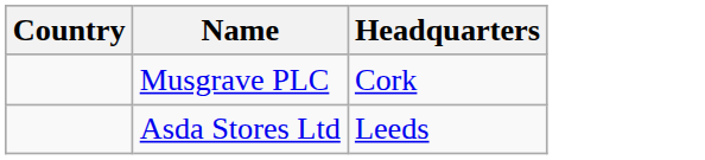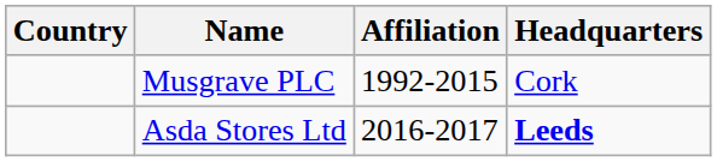 <table class="wikitable">
 <tr>
 <th>Country</th>
 <th>Name</th>
+<th>Affiliation</th>
 <th>Headquarters</th>
 </tr>
 <tr>
 <td></td>
 <td><a href='#'>Musgrave PLC</a></td>
+<td>1992-2015</td>
 <td><a href='#'>Cork</a></td>
 </tr>
 <tr>
 <td></td>
 <td><a href='#'>Asda Stores Ltd</a></td>
-<td><a href='#'>Leeds</a></td>
+<td>2016-2017</td>
+<td><strong><a href='#'>Leeds</a></strong></td>
 </tr>
 </table>
